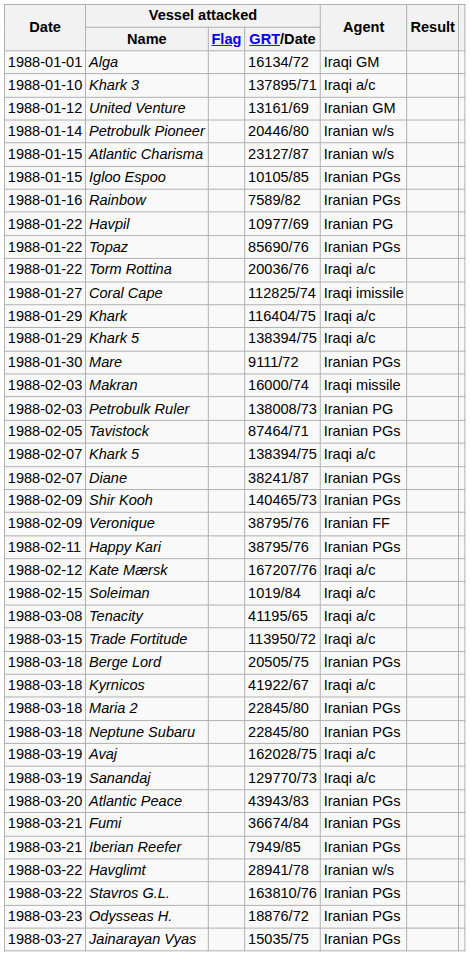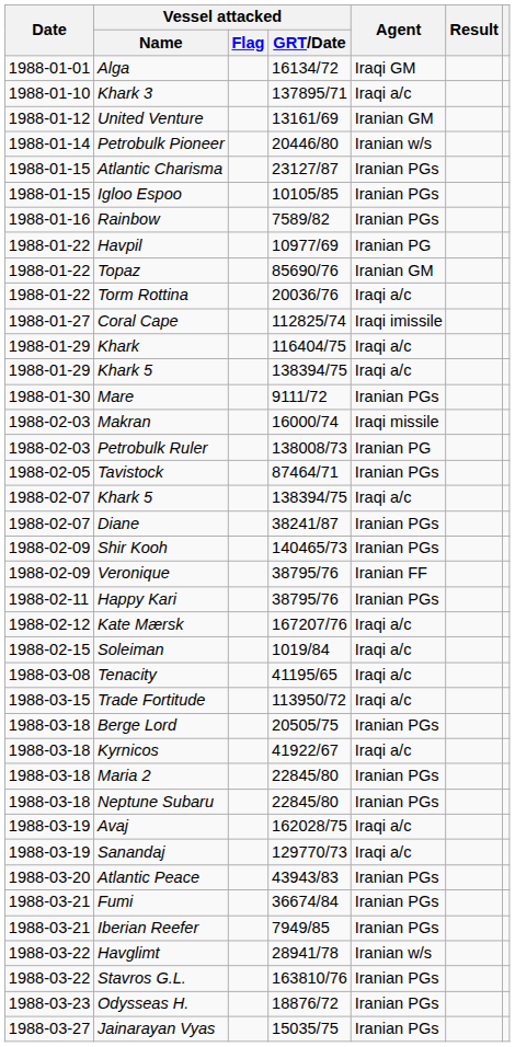 <table class="wikitable">
 <tr>
 <th rowspan=2>Date</th>
 <th colspan=3>Vessel attacked</th>
 <th rowspan=2>Agent</th>
 <th rowspan=2>Result</th>
 <th rowspan=2></th>
 </tr>
 <tr>
 <th>Name</th>
 <th><a href='#'>Flag</a></th>
 <th><a href='#'>GRT</a>/Date</th>
 </tr>
 <tr>
 <td>1988-01-01</td>
 <td><em>Alga</em></td>
 <td></td>
 <td>16134/72</td>
 <td>Iraqi GM</td>
 <td></td>
 <td></td>
 </tr>
 <tr>
 <td>1988-01-10</td>
 <td><em>Khark 3</em></td>
 <td></td>
 <td>137895/71</td>
 <td>Iraqi a/c</td>
 <td></td>
 <td></td>
 </tr>
 <tr>
 <td>1988-01-12</td>
 <td><em>United Venture</em></td>
 <td></td>
 <td>13161/69</td>
 <td>Iranian GM</td>
 <td></td>
 <td></td>
 </tr>
 <tr>
 <td>1988-01-14</td>
 <td><em>Petrobulk Pioneer</em></td>
 <td></td>
 <td>20446/80</td>
 <td>Iranian w/s</td>
 <td></td>
 <td></td>
 </tr>
 <tr>
 <td>1988-01-15</td>
 <td><em>Atlantic Charisma</em></td>
 <td></td>
 <td>23127/87</td>
-<td>Iranian w/s</td>
+<td>Iranian PGs</td>
 <td></td>
 <td></td>
 </tr>
 <tr>
 <td>1988-01-15</td>
 <td><em>Igloo Espoo</em></td>
 <td></td>
 <td>10105/85</td>
 <td>Iranian PGs</td>
 <td></td>
 <td></td>
 </tr>
 <tr>
 <td>1988-01-16</td>
 <td><em>Rainbow</em></td>
 <td></td>
 <td>7589/82</td>
 <td>Iranian PGs</td>
 <td></td>
 <td></td>
 </tr>
 <tr>
 <td>1988-01-22</td>
 <td><em>Havpil</em></td>
 <td></td>
 <td>10977/69</td>
 <td>Iranian PG</td>
 <td></td>
 <td></td>
 </tr>
 <tr>
 <td>1988-01-22</td>
 <td><em>Topaz</em></td>
 <td></td>
 <td>85690/76</td>
-<td>Iranian PGs</td>
+<td>Iranian GM</td>
 <td></td>
 <td></td>
 </tr>
 <tr>
 <td>1988-01-22</td>
 <td><em>Torm Rottina</em></td>
 <td></td>
 <td>20036/76</td>
 <td>Iraqi a/c</td>
 <td></td>
 <td></td>
 </tr>
 <tr>
 <td>1988-01-27</td>
 <td><em>Coral Cape</em></td>
 <td></td>
 <td>112825/74</td>
 <td>Iraqi imissile</td>
 <td></td>
 <td></td>
 </tr>
 <tr>
 <td>1988-01-29</td>
 <td><em>Khark</em></td>
 <td></td>
 <td>116404/75</td>
 <td>Iraqi a/c</td>
 <td></td>
 <td></td>
 </tr>
 <tr>
 <td>1988-01-29</td>
 <td><em>Khark 5</em></td>
 <td></td>
 <td>138394/75</td>
 <td>Iraqi a/c</td>
 <td></td>
 <td></td>
 </tr>
 <tr>
 <td>1988-01-30</td>
 <td><em>Mare</em></td>
 <td></td>
 <td>9111/72</td>
 <td>Iranian PGs</td>
 <td></td>
 <td></td>
 </tr>
 <tr>
 <td>1988-02-03</td>
 <td><em>Makran</em></td>
 <td></td>
 <td>16000/74</td>
 <td>Iraqi missile</td>
 <td></td>
 <td></td>
 </tr>
 <tr>
 <td>1988-02-03</td>
 <td><em>Petrobulk Ruler</em></td>
 <td></td>
 <td>138008/73</td>
 <td>Iranian PG</td>
 <td></td>
 <td></td>
 </tr>
 <tr>
 <td>1988-02-05</td>
 <td><em>Tavistock</em></td>
 <td></td>
 <td>87464/71</td>
 <td>Iranian PGs</td>
 <td></td>
 <td></td>
 </tr>
 <tr>
 <td>1988-02-07</td>
 <td><em>Khark 5</em></td>
 <td></td>
 <td>138394/75</td>
 <td>Iraqi a/c</td>
 <td></td>
 <td></td>
 </tr>
 <tr>
 <td>1988-02-07</td>
 <td><em>Diane</em></td>
 <td></td>
 <td>38241/87</td>
 <td>Iranian PGs</td>
 <td></td>
 <td></td>
 </tr>
 <tr>
 <td>1988-02-09</td>
 <td><em>Shir Kooh</em></td>
 <td></td>
 <td>140465/73</td>
 <td>Iranian PGs</td>
 <td></td>
 <td></td>
 </tr>
 <tr>
 <td>1988-02-09</td>
 <td><em>Veronique</em></td>
 <td></td>
 <td>38795/76</td>
 <td>Iranian FF</td>
 <td></td>
 <td></td>
 </tr>
 <tr>
 <td>1988-02-11</td>
 <td><em>Happy Kari</em></td>
 <td></td>
 <td>38795/76</td>
 <td>Iranian PGs</td>
 <td></td>
 <td></td>
 </tr>
 <tr>
 <td>1988-02-12</td>
 <td><em>Kate Mærsk</em></td>
 <td></td>
 <td>167207/76</td>
 <td>Iraqi a/c</td>
 <td></td>
 <td></td>
 </tr>
 <tr>
 <td>1988-02-15</td>
 <td><em>Soleiman</em></td>
 <td></td>
 <td>1019/84</td>
 <td>Iraqi a/c</td>
 <td></td>
 <td></td>
 </tr>
 <tr>
 <td>1988-03-08</td>
 <td><em>Tenacity</em></td>
 <td></td>
 <td>41195/65</td>
 <td>Iraqi a/c</td>
 <td></td>
 <td></td>
 </tr>
 <tr>
 <td>1988-03-15</td>
 <td><em>Trade Fortitude</em></td>
 <td></td>
 <td>113950/72</td>
 <td>Iraqi a/c</td>
 <td></td>
 <td></td>
 </tr>
 <tr>
 <td>1988-03-18</td>
 <td><em>Berge Lord</em></td>
 <td></td>
 <td>20505/75</td>
 <td>Iranian PGs</td>
 <td></td>
 <td></td>
 </tr>
 <tr>
 <td>1988-03-18</td>
 <td><em>Kyrnicos</em></td>
 <td></td>
 <td>41922/67</td>
 <td>Iraqi a/c</td>
 <td></td>
 <td></td>
 </tr>
 <tr>
 <td>1988-03-18</td>
 <td><em>Maria 2</em></td>
 <td></td>
 <td>22845/80</td>
 <td>Iranian PGs</td>
 <td></td>
 <td></td>
 </tr>
 <tr>
 <td>1988-03-18</td>
 <td><em>Neptune Subaru</em></td>
 <td></td>
 <td>22845/80</td>
 <td>Iranian PGs</td>
 <td></td>
 <td></td>
 </tr>
 <tr>
 <td>1988-03-19</td>
 <td><em>Avaj</em></td>
 <td></td>
 <td>162028/75</td>
 <td>Iraqi a/c</td>
 <td></td>
 <td></td>
 </tr>
 <tr>
 <td>1988-03-19</td>
 <td><em>Sanandaj</em></td>
 <td></td>
 <td>129770/73</td>
 <td>Iraqi a/c</td>
 <td></td>
 <td></td>
 </tr>
 <tr>
 <td>1988-03-20</td>
 <td><em>Atlantic Peace</em></td>
 <td></td>
 <td>43943/83</td>
 <td>Iranian PGs</td>
 <td></td>
 <td></td>
 </tr>
 <tr>
 <td>1988-03-21</td>
 <td><em>Fumi</em></td>
 <td></td>
 <td>36674/84</td>
 <td>Iranian PGs</td>
 <td></td>
 <td></td>
 </tr>
 <tr>
 <td>1988-03-21</td>
 <td><em>Iberian Reefer</em></td>
 <td></td>
 <td>7949/85</td>
 <td>Iranian PGs</td>
 <td></td>
 <td></td>
 </tr>
 <tr>
 <td>1988-03-22</td>
 <td><em>Havglimt</em></td>
 <td></td>
 <td>28941/78</td>
 <td>Iranian w/s</td>
 <td></td>
 <td></td>
 </tr>
 <tr>
 <td>1988-03-22</td>
 <td><em>Stavros G.L.</em></td>
 <td></td>
 <td>163810/76</td>
 <td>Iranian PGs</td>
 <td></td>
 <td></td>
 </tr>
 <tr>
 <td>1988-03-23</td>
 <td><em>Odysseas H.</em></td>
 <td></td>
 <td>18876/72</td>
 <td>Iranian PGs</td>
 <td></td>
 <td></td>
 </tr>
 <tr>
 <td>1988-03-27</td>
 <td><em>Jainarayan Vyas</em></td>
 <td></td>
 <td>15035/75</td>
 <td>Iranian PGs</td>
 <td></td>
 <td></td>
 </tr>
 </table>
